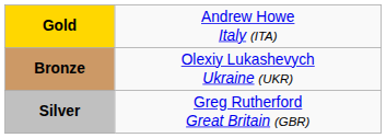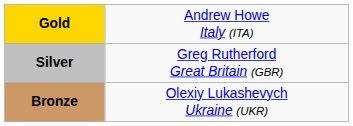 <table class="wikitable" style=" text-align:center; font-size:110%;" width="35%">
 <tr>
 <td bgcolor="gold"><strong>Gold</strong></td>
 <td> <a href='#'>Andrew Howe</a><br><em><a href='#'>Italy</a> <small>(ITA)</small></em></td>
 </tr>
 <tr>
+<td bgcolor="silver"><strong>Silver</strong></td>
+<td> <a href='#'>Greg Rutherford</a><br><em><a href='#'>Great Britain</a> <small>(GBR)</small></em></td>
+</tr>
+<tr>
 <td bgcolor="CC9966"><strong>Bronze</strong></td>
 <td> <a href='#'>Olexiy Lukashevych</a><br><em><a href='#'>Ukraine</a> <small>(UKR)</small></em></td>
 </tr>
-<tr>
-<td bgcolor="silver"><strong>Silver</strong></td>
-<td> <a href='#'>Greg Rutherford</a><br><em><a href='#'>Great Britain</a> <small>(GBR)</small></em></td>
-</tr>
 </table>
